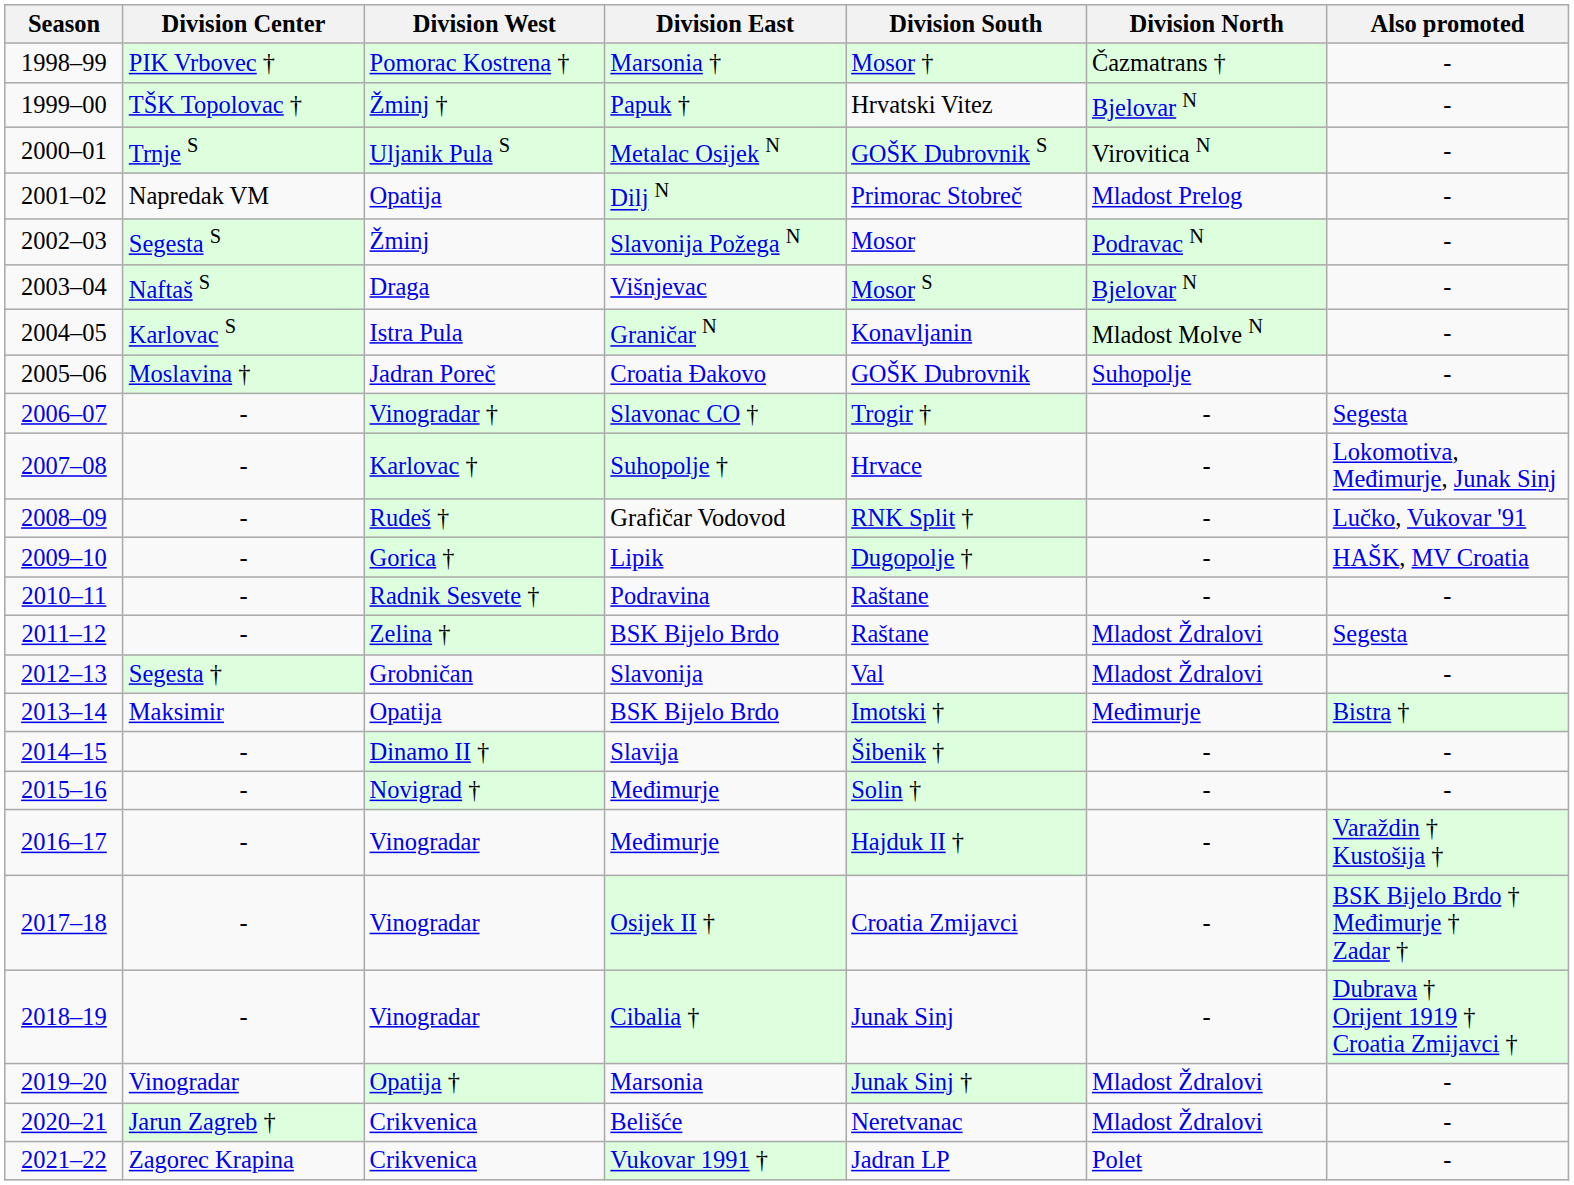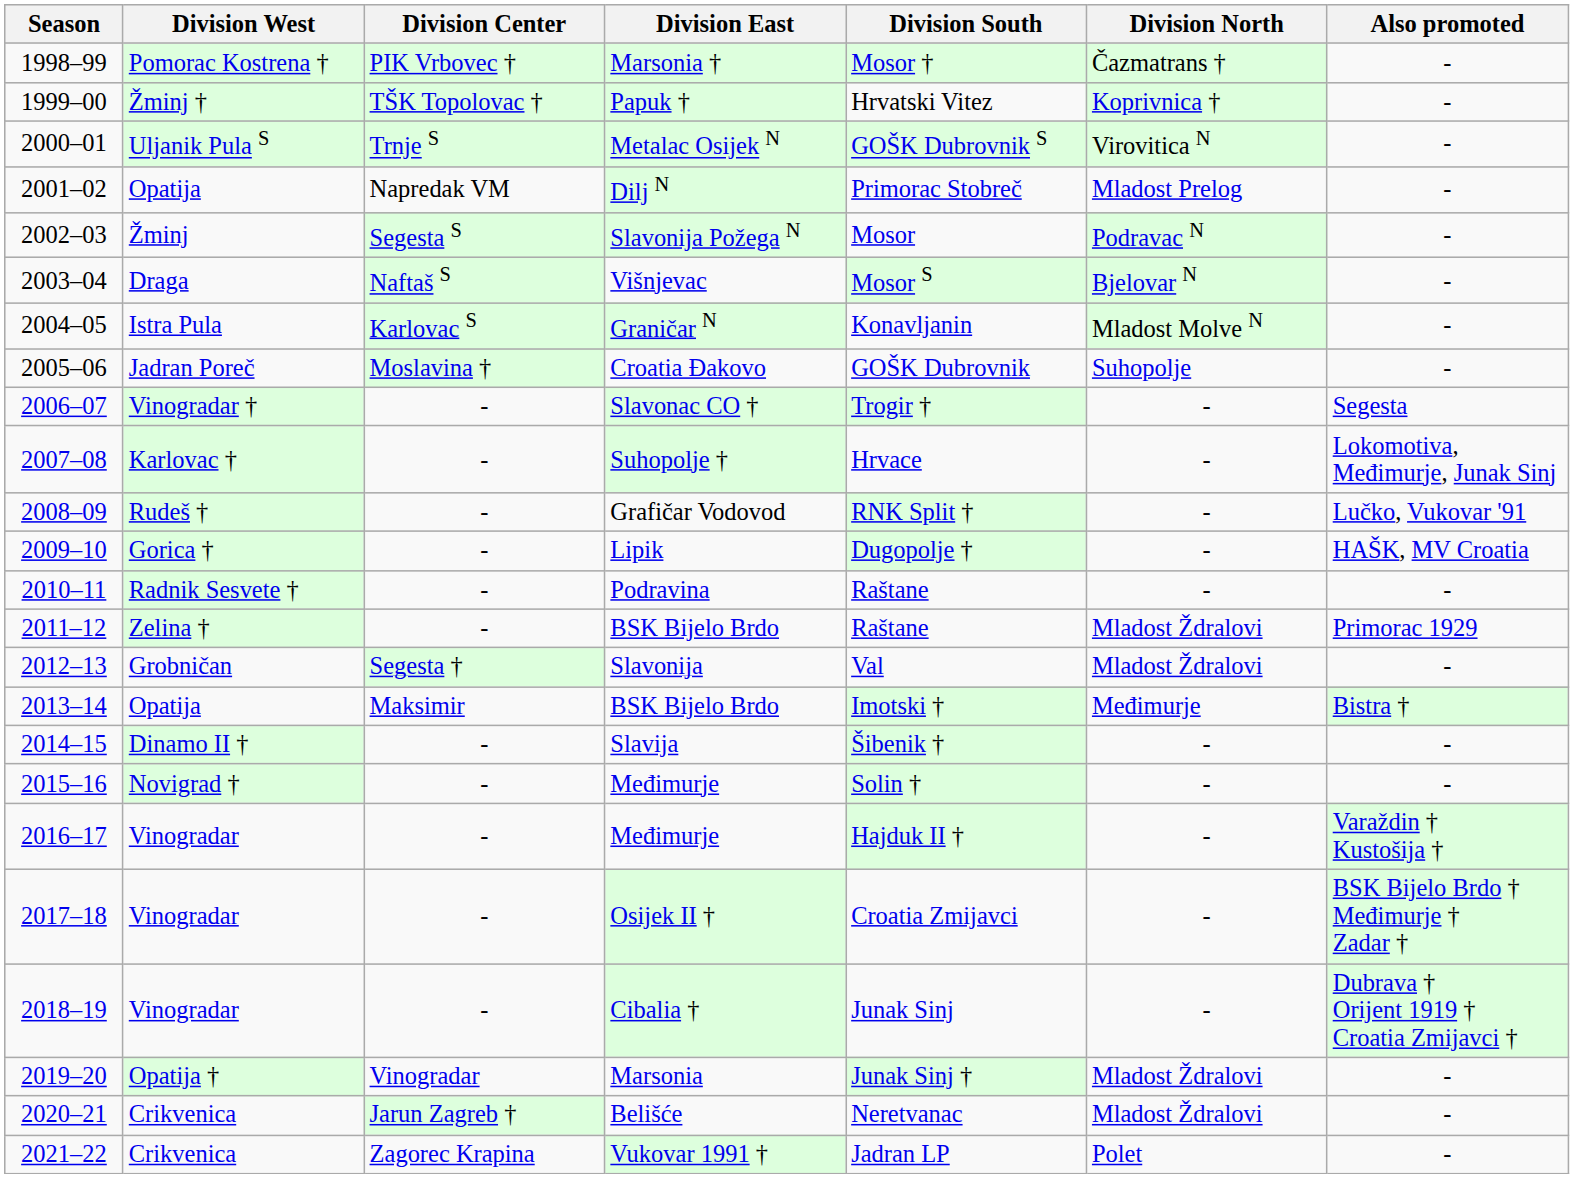 <table class="wikitable" style="text-align:left;">
 <tr>
 <th style="width:70px;">Season</th>
+<th style="width:150px;">Division West</th>
 <th style="width:150px;">Division Center</th>
-<th style="width:150px;">Division West</th>
 <th style="width:150px;">Division East</th>
 <th style="width:150px;">Division South</th>
 <th style="width:150px;">Division North</th>
 <th style="width:150px;">Also promoted</th>
 </tr>
 <tr>
 <td align=center>1998–99</td>
+<td style="background:#dfd;"><a href='#'>Pomorac Kostrena</a> †</td>
 <td style="background:#dfd;"><a href='#'>PIK Vrbovec</a> †</td>
-<td style="background:#dfd;"><a href='#'>Pomorac Kostrena</a> †</td>
 <td style="background:#dfd;"><a href='#'>Marsonia</a> †</td>
 <td style="background:#dfd;"><a href='#'>Mosor</a> †</td>
 <td style="background:#dfd;">Čazmatrans †</td>
 <td align=center>-</td>
 </tr>
 <tr>
 <td align=center>1999–00</td>
+<td style="background:#dfd;"><a href='#'>Žminj</a> †</td>
 <td style="background:#dfd;"><a href='#'>TŠK Topolovac</a> †</td>
-<td style="background:#dfd;"><a href='#'>Žminj</a> †</td>
 <td style="background:#dfd;"><a href='#'>Papuk</a> †</td>
 <td>Hrvatski Vitez</td>
-<td style="background:#dfd;"><a href='#'>Bjelovar</a> <sup>N</sup></td>
+<td style="background:#dfd;"><a href='#'>Koprivnica</a> †</td>
 <td align=center>-</td>
 </tr>
 <tr>
 <td align=center>2000–01</td>
+<td style="background:#dfd;"><a href='#'>Uljanik Pula</a> <sup>S</sup></td>
 <td style="background:#dfd;"><a href='#'>Trnje</a> <sup>S</sup></td>
-<td style="background:#dfd;"><a href='#'>Uljanik Pula</a> <sup>S</sup></td>
 <td style="background:#dfd;"><a href='#'>Metalac Osijek</a> <sup>N</sup></td>
 <td style="background:#dfd;"><a href='#'>GOŠK Dubrovnik</a> <sup>S</sup></td>
 <td style="background:#dfd;">Virovitica <sup>N</sup></td>
 <td align=center>-</td>
 </tr>
 <tr>
 <td align=center>2001–02</td>
+<td><a href='#'>Opatija</a></td>
 <td>Napredak VM</td>
-<td><a href='#'>Opatija</a></td>
 <td style="background:#dfd;"><a href='#'>Dilj</a> <sup>N</sup></td>
 <td><a href='#'>Primorac Stobreč</a></td>
 <td><a href='#'>Mladost Prelog</a></td>
 <td align=center>-</td>
 </tr>
 <tr>
 <td align=center>2002–03</td>
+<td><a href='#'>Žminj</a></td>
 <td style="background:#dfd;"><a href='#'>Segesta</a> <sup>S</sup></td>
-<td><a href='#'>Žminj</a></td>
 <td style="background:#dfd;"><a href='#'>Slavonija Požega</a> <sup>N</sup></td>
 <td><a href='#'>Mosor</a></td>
 <td style="background:#dfd;"><a href='#'>Podravac</a> <sup>N</sup></td>
 <td align=center>-</td>
 </tr>
 <tr>
 <td align=center>2003–04</td>
+<td><a href='#'>Draga</a></td>
 <td style="background:#dfd;"><a href='#'>Naftaš</a> <sup>S</sup></td>
-<td><a href='#'>Draga</a></td>
 <td><a href='#'>Višnjevac</a></td>
 <td style="background:#dfd;"><a href='#'>Mosor</a> <sup>S</sup></td>
 <td style="background:#dfd;"><a href='#'>Bjelovar</a> <sup>N</sup></td>
 <td align=center>-</td>
 </tr>
 <tr>
 <td align=center>2004–05</td>
+<td><a href='#'>Istra Pula</a></td>
 <td style="background:#dfd;"><a href='#'>Karlovac</a> <sup>S</sup></td>
-<td><a href='#'>Istra Pula</a></td>
 <td style="background:#dfd;"><a href='#'>Graničar</a> <sup>N</sup></td>
 <td><a href='#'>Konavljanin</a></td>
 <td style="background:#dfd;">Mladost Molve <sup>N</sup></td>
 <td align=center>-</td>
 </tr>
 <tr>
 <td align=center>2005–06</td>
+<td><a href='#'>Jadran Poreč</a></td>
 <td style="background:#dfd;"><a href='#'>Moslavina</a> †</td>
-<td><a href='#'>Jadran Poreč</a></td>
 <td><a href='#'>Croatia Đakovo</a></td>
 <td><a href='#'>GOŠK Dubrovnik</a></td>
 <td><a href='#'>Suhopolje</a></td>
 <td align=center>-</td>
 </tr>
 <tr>
 <td align=center><a href='#'>2006–07</a></td>
+<td style="background:#dfd;"><a href='#'>Vinogradar</a> †</td>
 <td align=center>-</td>
-<td style="background:#dfd;"><a href='#'>Vinogradar</a> †</td>
 <td style="background:#dfd;"><a href='#'>Slavonac CO</a> †</td>
 <td style="background:#dfd;"><a href='#'>Trogir</a> †</td>
 <td align=center>-</td>
 <td><a href='#'>Segesta</a></td>
 </tr>
 <tr>
 <td align=center><a href='#'>2007–08</a></td>
+<td style="background:#dfd;"><a href='#'>Karlovac</a> †</td>
 <td align=center>-</td>
-<td style="background:#dfd;"><a href='#'>Karlovac</a> †</td>
 <td style="background:#dfd;"><a href='#'>Suhopolje</a> †</td>
 <td><a href='#'>Hrvace</a></td>
 <td align=center>-</td>
 <td><a href='#'>Lokomotiva</a>, <a href='#'>Međimurje</a>, <a href='#'>Junak Sinj</a></td>
 </tr>
 <tr>
 <td align=center><a href='#'>2008–09</a></td>
+<td style="background:#dfd;"><a href='#'>Rudeš</a> †</td>
 <td align=center>-</td>
-<td style="background:#dfd;"><a href='#'>Rudeš</a> †</td>
 <td>Grafičar Vodovod</td>
 <td style="background:#dfd;"><a href='#'>RNK Split</a> †</td>
 <td align=center>-</td>
 <td><a href='#'>Lučko</a>, <a href='#'>Vukovar '91</a></td>
 </tr>
 <tr>
 <td align=center><a href='#'>2009–10</a></td>
+<td style="background:#dfd;"><a href='#'>Gorica</a> †</td>
 <td align=center>-</td>
-<td style="background:#dfd;"><a href='#'>Gorica</a> †</td>
 <td><a href='#'>Lipik</a></td>
 <td style="background:#dfd;"><a href='#'>Dugopolje</a> †</td>
 <td align=center>-</td>
 <td><a href='#'>HAŠK</a>, <a href='#'>MV Croatia</a></td>
 </tr>
 <tr>
 <td align=center><a href='#'>2010–11</a></td>
+<td style="background:#dfd;"><a href='#'>Radnik Sesvete</a> †</td>
 <td align=center>-</td>
-<td style="background:#dfd;"><a href='#'>Radnik Sesvete</a> †</td>
 <td><a href='#'>Podravina</a></td>
 <td><a href='#'>Raštane</a></td>
 <td align=center>-</td>
 <td align=center>-</td>
 </tr>
 <tr>
 <td align=center><a href='#'>2011–12</a></td>
+<td style="background:#dfd;"><a href='#'>Zelina</a> †</td>
 <td align=center>-</td>
-<td style="background:#dfd;"><a href='#'>Zelina</a> †</td>
 <td><a href='#'>BSK Bijelo Brdo</a></td>
 <td><a href='#'>Raštane</a></td>
 <td><a href='#'>Mladost Ždralovi</a></td>
-<td><a href='#'>Segesta</a></td>
+<td><a href='#'>Primorac 1929</a></td>
 </tr>
 <tr>
 <td align=center><a href='#'>2012–13</a></td>
+<td><a href='#'>Grobničan</a></td>
 <td style="background:#dfd;"><a href='#'>Segesta</a> †</td>
-<td><a href='#'>Grobničan</a></td>
 <td><a href='#'>Slavonija</a></td>
 <td><a href='#'>Val</a></td>
 <td><a href='#'>Mladost Ždralovi</a></td>
 <td align=center>-</td>
 </tr>
 <tr>
 <td align=center><a href='#'>2013–14</a></td>
+<td><a href='#'>Opatija</a></td>
 <td><a href='#'>Maksimir</a></td>
-<td><a href='#'>Opatija</a></td>
 <td><a href='#'>BSK Bijelo Brdo</a></td>
 <td style="background:#dfd;"><a href='#'>Imotski</a> †</td>
 <td><a href='#'>Međimurje</a></td>
 <td style="background:#dfd;"><a href='#'>Bistra</a> †</td>
 </tr>
 <tr>
 <td align=center><a href='#'>2014–15</a></td>
+<td style="background:#dfd;"><a href='#'>Dinamo II</a> †</td>
 <td align=center>-</td>
-<td style="background:#dfd;"><a href='#'>Dinamo II</a> †</td>
 <td><a href='#'>Slavija</a></td>
 <td style="background:#dfd;"><a href='#'>Šibenik</a> †</td>
 <td align=center>-</td>
 <td align=center>-</td>
 </tr>
 <tr>
 <td align=center><a href='#'>2015–16</a></td>
+<td style="background:#dfd;"><a href='#'>Novigrad</a> †</td>
 <td align=center>-</td>
-<td style="background:#dfd;"><a href='#'>Novigrad</a> †</td>
 <td><a href='#'>Međimurje</a></td>
 <td style="background:#dfd;"><a href='#'>Solin</a> †</td>
 <td align=center>-</td>
 <td align=center>-</td>
 </tr>
 <tr>
 <td align=center><a href='#'>2016–17</a></td>
+<td><a href='#'>Vinogradar</a></td>
 <td align=center>-</td>
-<td><a href='#'>Vinogradar</a></td>
 <td><a href='#'>Međimurje</a></td>
 <td style="background:#dfd;"><a href='#'>Hajduk II</a> †</td>
 <td align=center>-</td>
 <td style="background:#dfd;"><a href='#'>Varaždin</a> †<br><a href='#'>Kustošija</a> †</td>
 </tr>
 <tr>
 <td align=center><a href='#'>2017–18</a></td>
+<td><a href='#'>Vinogradar</a></td>
 <td align=center>-</td>
-<td><a href='#'>Vinogradar</a></td>
 <td style="background:#dfd;"><a href='#'>Osijek II</a> †</td>
 <td><a href='#'>Croatia Zmijavci</a></td>
 <td align=center>-</td>
 <td style="background:#dfd;"><a href='#'>BSK Bijelo Brdo</a> †<br><a href='#'>Međimurje</a> †<br><a href='#'>Zadar</a> †</td>
 </tr>
 <tr>
 <td align=center><a href='#'>2018–19</a></td>
+<td><a href='#'>Vinogradar</a></td>
 <td align=center>-</td>
-<td><a href='#'>Vinogradar</a></td>
 <td style="background:#dfd;"><a href='#'>Cibalia</a> †</td>
 <td><a href='#'>Junak Sinj</a></td>
 <td align=center>-</td>
 <td style="background:#dfd;"><a href='#'>Dubrava</a> †<br><a href='#'>Orijent 1919</a> †<br><a href='#'>Croatia Zmijavci</a> †</td>
 </tr>
 <tr>
 <td align=center><a href='#'>2019–20</a></td>
+<td style="background:#dfd;"><a href='#'>Opatija</a> †</td>
 <td><a href='#'>Vinogradar</a></td>
-<td style="background:#dfd;"><a href='#'>Opatija</a> †</td>
 <td><a href='#'>Marsonia</a></td>
 <td style="background:#dfd;"><a href='#'>Junak Sinj</a> †</td>
 <td><a href='#'>Mladost Ždralovi</a></td>
 <td align=center>-</td>
 </tr>
 <tr>
 <td align=center><a href='#'>2020–21</a></td>
+<td><a href='#'>Crikvenica</a></td>
 <td style="background:#dfd;"><a href='#'>Jarun Zagreb</a>  †</td>
-<td><a href='#'>Crikvenica</a></td>
 <td><a href='#'>Belišće</a></td>
 <td><a href='#'>Neretvanac</a></td>
 <td><a href='#'>Mladost Ždralovi</a></td>
 <td align=center>-</td>
 </tr>
 <tr>
 <td align=center><a href='#'>2021–22</a></td>
+<td><a href='#'>Crikvenica</a></td>
 <td><a href='#'>Zagorec Krapina</a></td>
-<td><a href='#'>Crikvenica</a></td>
 <td style="background:#dfd;"><a href='#'>Vukovar 1991</a>  †</td>
 <td><a href='#'>Jadran LP</a></td>
 <td><a href='#'>Polet</a></td>
 <td align=center>-</td>
 </tr>
 </table>
